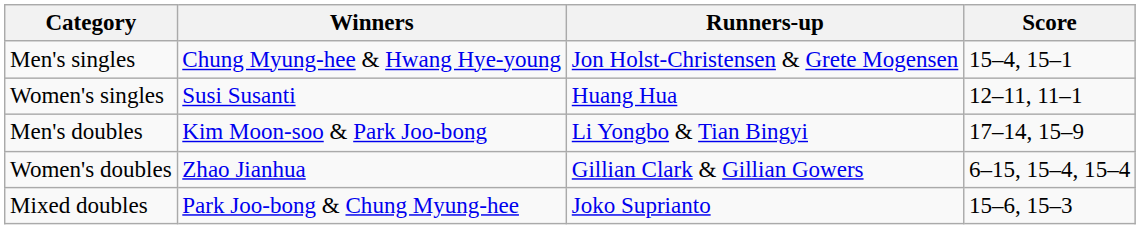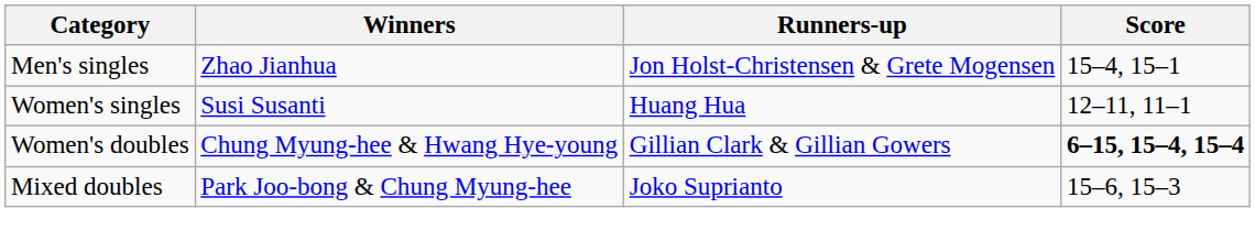 <table class=wikitable>
 <tr>
 <th>Category</th>
 <th>Winners</th>
 <th>Runners-up</th>
 <th>Score</th>
 </tr>
 <tr>
 <td>Men's singles</td>
-<td> <a href='#'>Chung Myung-hee</a> & <a href='#'>Hwang Hye-young</a></td>
+<td> <a href='#'>Zhao Jianhua</a></td>
 <td> <a href='#'>Jon Holst-Christensen</a> & <a href='#'>Grete Mogensen</a></td>
 <td>15–4, 15–1</td>
 </tr>
 <tr>
 <td>Women's singles</td>
 <td> <a href='#'>Susi Susanti</a></td>
 <td> <a href='#'>Huang Hua</a></td>
 <td>12–11, 11–1</td>
 </tr>
 <tr>
-<td>Men's doubles</td>
-<td> <a href='#'>Kim Moon-soo</a> & <a href='#'>Park Joo-bong</a></td>
-<td> <a href='#'>Li Yongbo</a> & <a href='#'>Tian Bingyi</a></td>
-<td>17–14, 15–9</td>
-</tr>
-<tr>
 <td>Women's doubles</td>
-<td> <a href='#'>Zhao Jianhua</a></td>
+<td> <a href='#'>Chung Myung-hee</a> & <a href='#'>Hwang Hye-young</a></td>
 <td> <a href='#'>Gillian Clark</a> & <a href='#'>Gillian Gowers</a></td>
-<td>6–15, 15–4, 15–4</td>
+<td><strong>6–15, 15–4, 15–4</strong></td>
 </tr>
 <tr>
 <td>Mixed doubles</td>
 <td> <a href='#'>Park Joo-bong</a> & <a href='#'>Chung Myung-hee</a></td>
 <td> <a href='#'>Joko Suprianto</a></td>
 <td>15–6, 15–3</td>
 </tr>
 </table>
